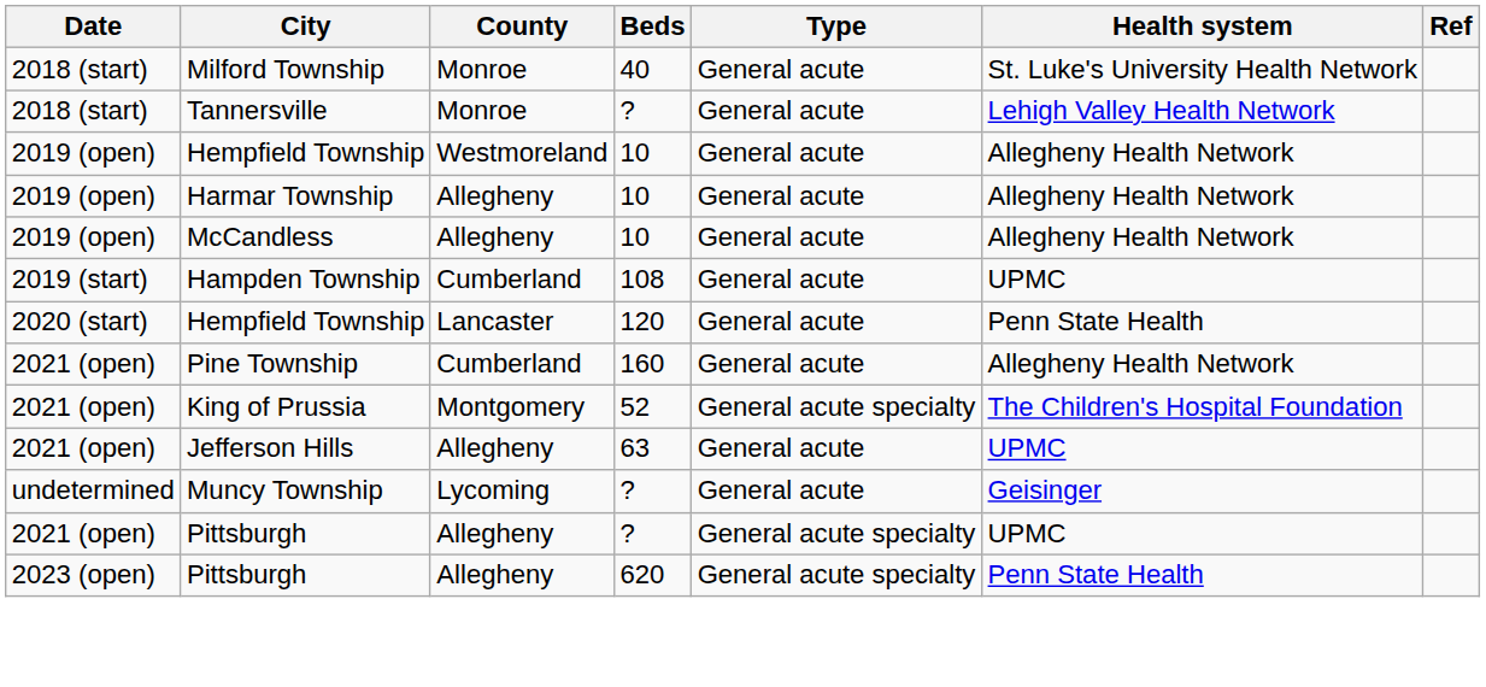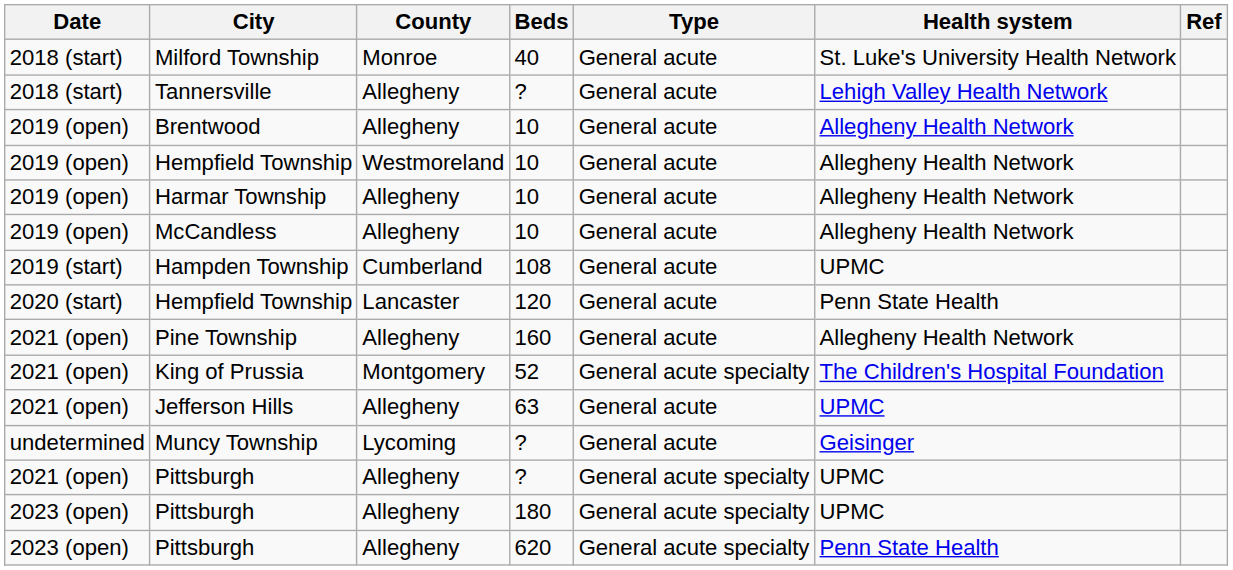 <table class="wikitable sortable">
 <tr>
 <th scope="col">Date</th>
 <th scope="col">City</th>
 <th scope="col">County</th>
 <th scope="col">Beds</th>
 <th scope="col">Type</th>
 <th scope="col">Health system</th>
 <th scope="col" class="unsortable">Ref</th>
 </tr>
 <tr>
 <td>2018 (start)</td>
 <td>Milford Township</td>
 <td>Monroe</td>
 <td>40</td>
 <td>General acute</td>
 <td>St. Luke's University Health Network</td>
 <td></td>
 </tr>
 <tr>
 <td>2018 (start)</td>
 <td>Tannersville</td>
-<td>Monroe</td>
+<td>Allegheny</td>
 <td>?</td>
 <td>General acute</td>
 <td><a href='#'>Lehigh Valley Health Network</a></td>
+<td></td>
+</tr>
+<tr>
+<td>2019 (open)</td>
+<td>Brentwood</td>
+<td>Allegheny</td>
+<td>10</td>
+<td>General acute</td>
+<td><a href='#'>Allegheny Health Network</a></td>
 <td></td>
 </tr>
 <tr>
 <td>2019 (open)</td>
 <td>Hempfield Township</td>
 <td>Westmoreland</td>
 <td>10</td>
 <td>General acute</td>
 <td>Allegheny Health Network</td>
 <td></td>
 </tr>
 <tr>
 <td>2019 (open)</td>
 <td>Harmar Township</td>
 <td>Allegheny</td>
 <td>10</td>
 <td>General acute</td>
 <td>Allegheny Health Network</td>
 <td></td>
 </tr>
 <tr>
 <td>2019 (open)</td>
 <td>McCandless</td>
 <td>Allegheny</td>
 <td>10</td>
 <td>General acute</td>
 <td>Allegheny Health Network</td>
 <td></td>
 </tr>
 <tr>
 <td>2019 (start)</td>
 <td>Hampden Township</td>
 <td>Cumberland</td>
 <td>108</td>
 <td>General acute</td>
 <td>UPMC</td>
 <td></td>
 </tr>
 <tr>
 <td>2020 (start)</td>
 <td>Hempfield Township</td>
 <td>Lancaster</td>
 <td>120</td>
 <td>General acute</td>
 <td>Penn State Health</td>
 <td></td>
 </tr>
 <tr>
 <td>2021 (open)</td>
 <td>Pine Township</td>
-<td>Cumberland</td>
+<td>Allegheny</td>
 <td>160</td>
 <td>General acute</td>
 <td>Allegheny Health Network</td>
 <td></td>
 </tr>
 <tr>
 <td>2021 (open)</td>
 <td>King of Prussia</td>
 <td>Montgomery</td>
 <td>52</td>
 <td>General acute specialty</td>
 <td><a href='#'>The Children's Hospital Foundation</a></td>
 <td></td>
 </tr>
 <tr>
 <td>2021 (open)</td>
 <td>Jefferson Hills</td>
 <td>Allegheny</td>
 <td>63</td>
 <td>General acute</td>
 <td><a href='#'>UPMC</a></td>
 <td></td>
 </tr>
 <tr>
 <td>undetermined</td>
 <td>Muncy Township</td>
 <td>Lycoming</td>
 <td>?</td>
 <td>General acute</td>
 <td><a href='#'>Geisinger</a></td>
 <td></td>
 </tr>
 <tr>
 <td>2021 (open)</td>
 <td>Pittsburgh</td>
 <td>Allegheny</td>
 <td>?</td>
 <td>General acute specialty</td>
 <td>UPMC</td>
 <td></td>
 </tr>
 <tr>
 <td>2023 (open)</td>
 <td>Pittsburgh</td>
 <td>Allegheny</td>
+<td>180</td>
+<td>General acute specialty</td>
+<td>UPMC</td>
+<td></td>
+</tr>
+<tr>
+<td>2023 (open)</td>
+<td>Pittsburgh</td>
+<td>Allegheny</td>
 <td>620</td>
 <td>General acute specialty</td>
 <td><a href='#'>Penn State Health</a></td>
 <td></td>
 </tr>
 </table>
